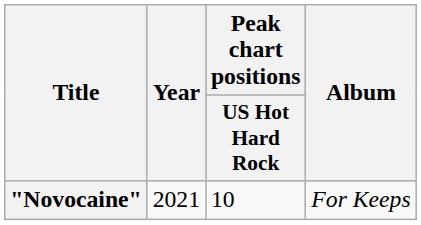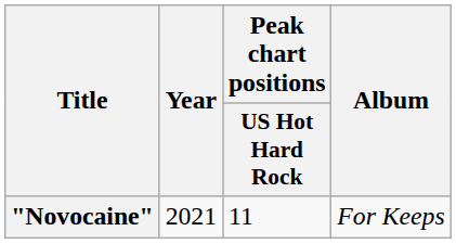 <table class="wikitable plainrowheaders">
 <tr>
 <th rowspan="2">Title</th>
 <th rowspan="2">Year</th>
 <th colspan="1">Peak chart positions</th>
 <th rowspan="2">Album</th>
 </tr>
 <tr>
 <th style="width:3em;font-size:90%">US Hot Hard Rock</th>
 </tr>
 <tr>
 <th scope="row">"Novocaine"<br></th>
 <td>2021</td>
-<td>10</td>
+<td>11</td>
 <td><em>For Keeps</em></td>
 </tr>
 </table>
